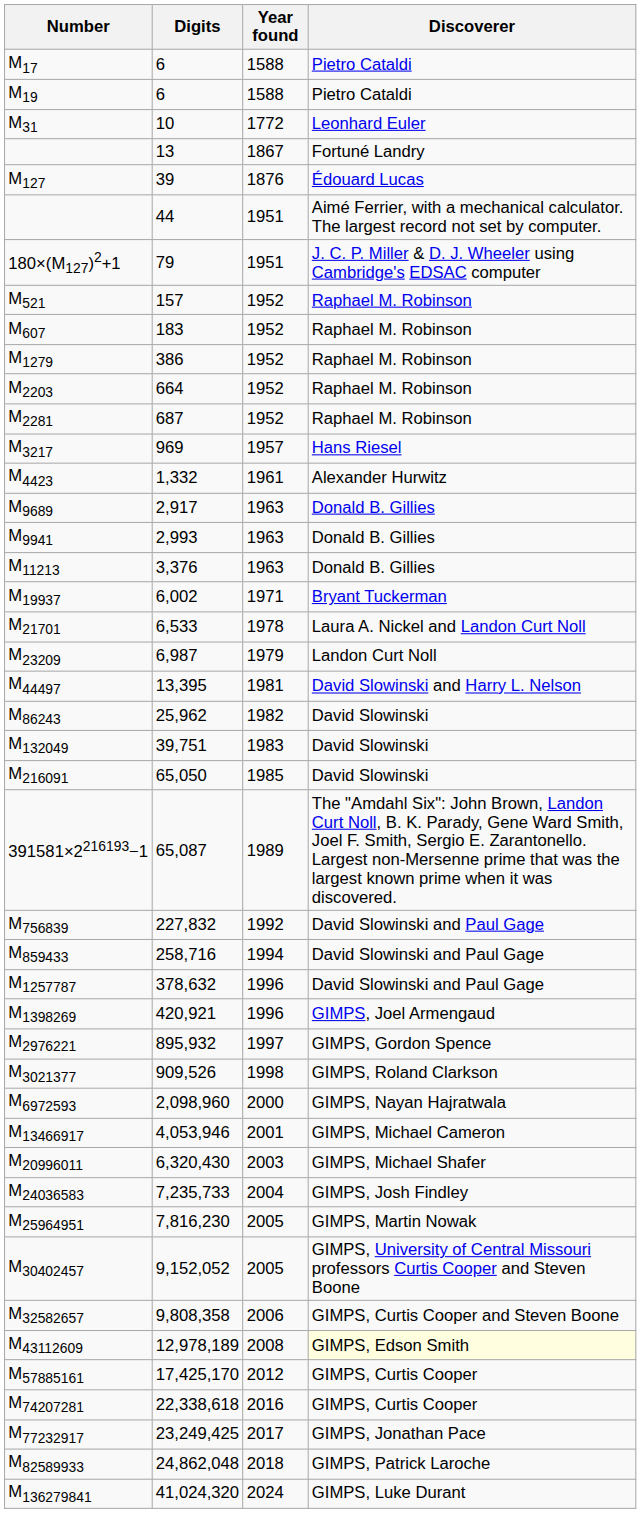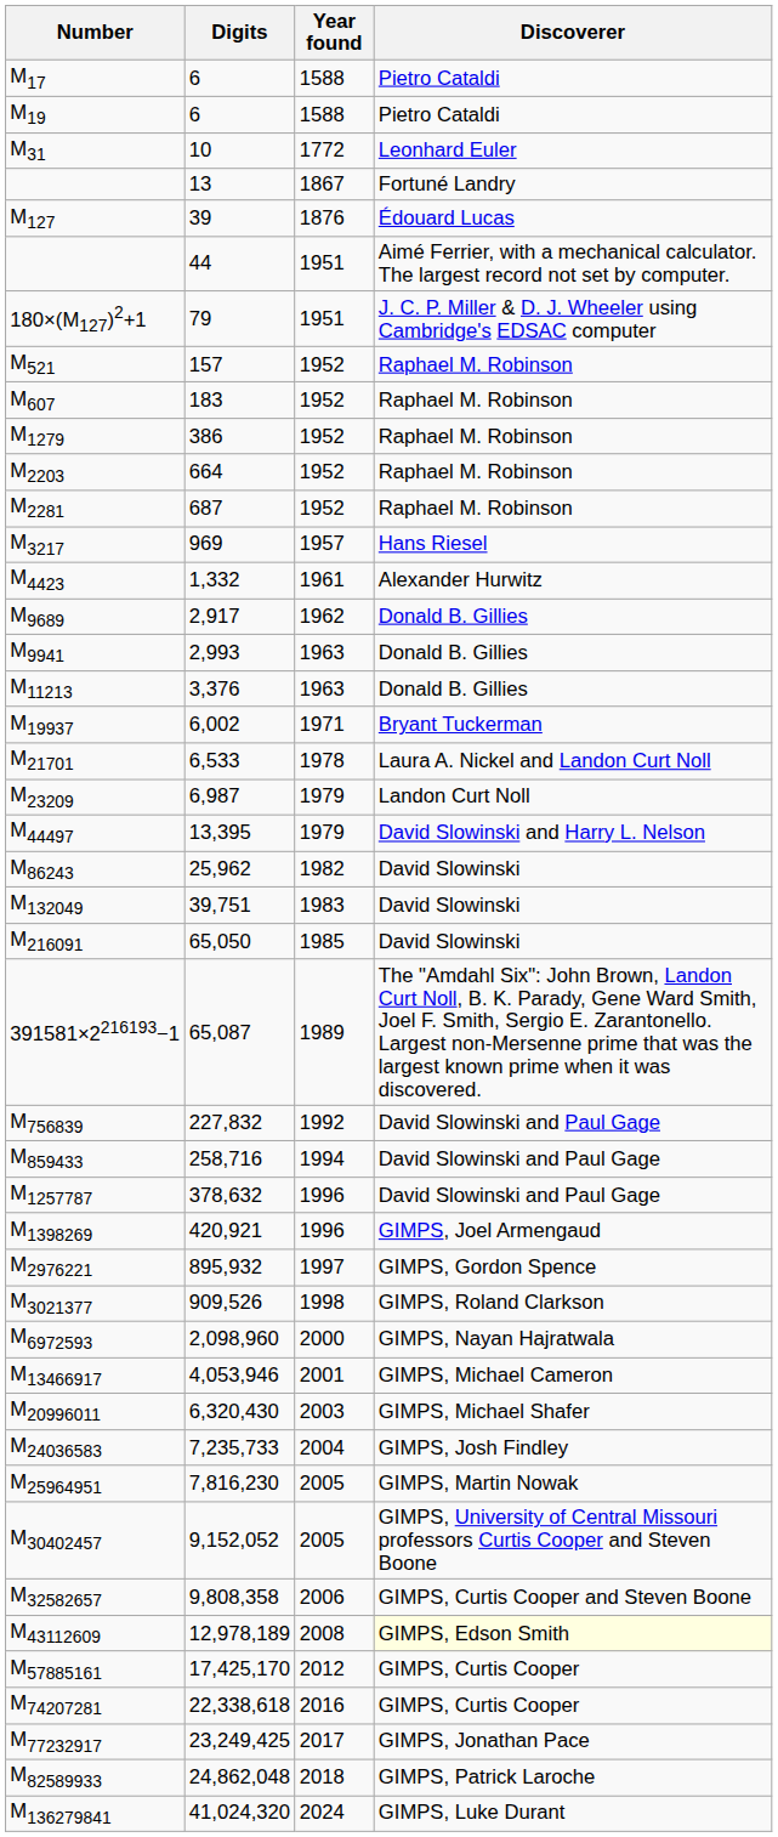 <table class="wikitable sortable" border="1">
 <tr>
 <th>Number</th>
 <th>Digits</th>
 <th>Year found</th>
 <th>Discoverer</th>
 </tr>
 <tr>
 <td>M<sub>17</sub></td>
 <td>6</td>
 <td>1588</td>
 <td><a href='#'>Pietro Cataldi</a></td>
 </tr>
 <tr>
 <td>M<sub>19</sub></td>
 <td>6</td>
 <td>1588</td>
 <td>Pietro Cataldi</td>
 </tr>
 <tr>
 <td>M<sub>31</sub></td>
 <td>10</td>
 <td>1772</td>
 <td><a href='#'>Leonhard Euler</a></td>
 </tr>
 <tr>
 <td></td>
 <td>13</td>
 <td>1867</td>
 <td>Fortuné Landry</td>
 </tr>
 <tr>
 <td>M<sub>127</sub></td>
 <td>39</td>
 <td>1876</td>
 <td><a href='#'>Édouard Lucas</a></td>
 </tr>
 <tr>
 <td></td>
 <td>44</td>
 <td>1951</td>
 <td>Aimé Ferrier, with a mechanical calculator. The largest record not set by computer.</td>
 </tr>
 <tr>
 <td>180×(M<sub>127</sub>)<sup>2</sup>+1</td>
 <td>79</td>
 <td>1951</td>
 <td><a href='#'>J. C. P. Miller</a> & <a href='#'>D. J. Wheeler</a> using <a href='#'>Cambridge's</a> <a href='#'>EDSAC</a> computer</td>
 </tr>
 <tr>
 <td>M<sub>521</sub></td>
 <td>157</td>
 <td>1952</td>
 <td><a href='#'>Raphael M. Robinson</a></td>
 </tr>
 <tr>
 <td>M<sub>607</sub></td>
 <td>183</td>
 <td>1952</td>
 <td>Raphael M. Robinson</td>
 </tr>
 <tr>
 <td>M<sub>1279</sub></td>
 <td>386</td>
 <td>1952</td>
 <td>Raphael M. Robinson</td>
 </tr>
 <tr>
 <td>M<sub>2203</sub></td>
 <td>664</td>
 <td>1952</td>
 <td>Raphael M. Robinson</td>
 </tr>
 <tr>
 <td>M<sub>2281</sub></td>
 <td>687</td>
 <td>1952</td>
 <td>Raphael M. Robinson</td>
 </tr>
 <tr>
 <td>M<sub>3217</sub></td>
 <td>969</td>
 <td>1957</td>
 <td><a href='#'>Hans Riesel</a></td>
 </tr>
 <tr>
 <td>M<sub>4423</sub></td>
 <td>1,332</td>
 <td>1961</td>
 <td>Alexander Hurwitz</td>
 </tr>
 <tr>
 <td>M<sub>9689</sub></td>
 <td>2,917</td>
-<td>1963</td>
+<td>1962</td>
 <td><a href='#'>Donald B. Gillies</a></td>
 </tr>
 <tr>
 <td>M<sub>9941</sub></td>
 <td>2,993</td>
 <td>1963</td>
 <td>Donald B. Gillies</td>
 </tr>
 <tr>
 <td>M<sub>11213</sub></td>
 <td>3,376</td>
 <td>1963</td>
 <td>Donald B. Gillies</td>
 </tr>
 <tr>
 <td>M<sub>19937</sub></td>
 <td>6,002</td>
 <td>1971</td>
 <td><a href='#'>Bryant Tuckerman</a></td>
 </tr>
 <tr>
 <td>M<sub>21701</sub></td>
 <td>6,533</td>
 <td>1978</td>
 <td>Laura A. Nickel and <a href='#'>Landon Curt Noll</a></td>
 </tr>
 <tr>
 <td>M<sub>23209</sub></td>
 <td>6,987</td>
 <td>1979</td>
 <td>Landon Curt Noll</td>
 </tr>
 <tr>
 <td>M<sub>44497</sub></td>
 <td>13,395</td>
-<td>1981</td>
+<td>1979</td>
 <td><a href='#'>David Slowinski</a> and <a href='#'>Harry L. Nelson</a></td>
 </tr>
 <tr>
 <td>M<sub>86243</sub></td>
 <td>25,962</td>
 <td>1982</td>
 <td>David Slowinski</td>
 </tr>
 <tr>
 <td>M<sub>132049</sub></td>
 <td>39,751</td>
 <td>1983</td>
 <td>David Slowinski</td>
 </tr>
 <tr>
 <td>M<sub>216091</sub></td>
 <td>65,050</td>
 <td>1985</td>
 <td>David Slowinski</td>
 </tr>
 <tr>
 <td>391581×2<sup>216193</sup>−1</td>
 <td>65,087</td>
 <td>1989</td>
 <td>The "Amdahl Six": John Brown, <a href='#'>Landon Curt Noll</a>, B. K. Parady, Gene Ward Smith, Joel F. Smith, Sergio E. Zarantonello.<br>Largest non-Mersenne prime that was the largest known prime when it was discovered.</td>
 </tr>
 <tr>
 <td>M<sub>756839</sub></td>
 <td>227,832</td>
 <td>1992</td>
 <td>David Slowinski and <a href='#'>Paul Gage</a></td>
 </tr>
 <tr>
 <td>M<sub>859433</sub></td>
 <td>258,716</td>
 <td>1994</td>
 <td>David Slowinski and Paul Gage</td>
 </tr>
 <tr>
 <td>M<sub>1257787</sub></td>
 <td>378,632</td>
 <td>1996</td>
 <td>David Slowinski and Paul Gage</td>
 </tr>
 <tr>
 <td>M<sub>1398269</sub></td>
 <td>420,921</td>
 <td>1996</td>
 <td><a href='#'>GIMPS</a>, Joel Armengaud</td>
 </tr>
 <tr>
 <td>M<sub>2976221</sub></td>
 <td>895,932</td>
 <td>1997</td>
 <td>GIMPS, Gordon Spence</td>
 </tr>
 <tr>
 <td>M<sub>3021377</sub></td>
 <td>909,526</td>
 <td>1998</td>
 <td>GIMPS, Roland Clarkson</td>
 </tr>
 <tr>
 <td>M<sub>6972593</sub></td>
 <td>2,098,960</td>
 <td>2000</td>
 <td>GIMPS, Nayan Hajratwala</td>
 </tr>
 <tr>
 <td>M<sub>13466917</sub></td>
 <td>4,053,946</td>
 <td>2001</td>
 <td>GIMPS, Michael Cameron</td>
 </tr>
 <tr>
 <td>M<sub>20996011</sub></td>
 <td>6,320,430</td>
 <td>2003</td>
 <td>GIMPS, Michael Shafer</td>
 </tr>
 <tr>
 <td>M<sub>24036583</sub></td>
 <td>7,235,733</td>
 <td>2004</td>
 <td>GIMPS, Josh Findley</td>
 </tr>
 <tr>
 <td>M<sub>25964951</sub></td>
 <td>7,816,230</td>
 <td>2005</td>
 <td>GIMPS, Martin Nowak</td>
 </tr>
 <tr>
 <td>M<sub>30402457</sub></td>
 <td>9,152,052</td>
 <td>2005</td>
 <td>GIMPS, <a href='#'>University of Central Missouri</a> professors <a href='#'>Curtis Cooper</a> and Steven Boone</td>
 </tr>
 <tr>
 <td>M<sub>32582657</sub></td>
 <td>9,808,358</td>
 <td>2006</td>
 <td>GIMPS, Curtis Cooper and Steven Boone</td>
 </tr>
 <tr>
 <td>M<sub>43112609</sub></td>
 <td>12,978,189</td>
 <td>2008</td>
 <td style="background: lightyellow;">GIMPS, Edson Smith</td>
 </tr>
 <tr>
 <td>M<sub>57885161</sub></td>
 <td>17,425,170</td>
 <td>2012</td>
 <td>GIMPS, Curtis Cooper</td>
 </tr>
 <tr>
 <td>M<sub>74207281</sub></td>
 <td>22,338,618</td>
 <td>2016</td>
 <td>GIMPS, Curtis Cooper</td>
 </tr>
 <tr>
 <td>M<sub>77232917</sub></td>
 <td>23,249,425</td>
 <td>2017</td>
 <td>GIMPS, Jonathan Pace</td>
 </tr>
 <tr>
 <td>M<sub>82589933</sub></td>
 <td>24,862,048</td>
 <td>2018</td>
 <td>GIMPS, Patrick Laroche</td>
 </tr>
 <tr>
 <td>M<sub>136279841</sub></td>
 <td>41,024,320</td>
 <td>2024</td>
 <td>GIMPS, Luke Durant</td>
 </tr>
 </table>
